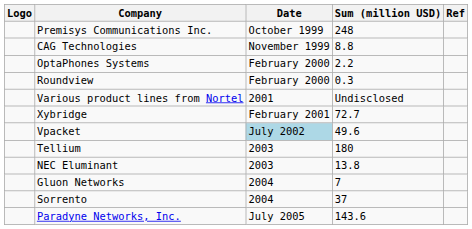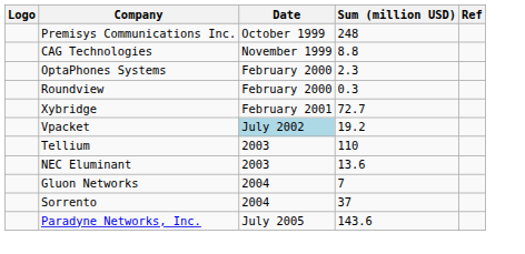 <table class="wikitable">
 <tr>
 <th>Logo</th>
 <th>Company</th>
 <th>Date</th>
 <th>Sum (million USD)</th>
 <th>Ref</th>
 </tr>
 <tr>
 <td></td>
 <td>Premisys Communications Inc.</td>
 <td>October 1999</td>
 <td>248</td>
 <td></td>
 </tr>
 <tr>
 <td></td>
 <td>CAG Technologies</td>
 <td>November 1999</td>
 <td>8.8</td>
 <td></td>
 </tr>
 <tr>
 <td></td>
 <td>OptaPhones Systems</td>
 <td>February 2000</td>
-<td>2.2</td>
+<td>2.3</td>
 <td></td>
 </tr>
 <tr>
 <td></td>
 <td>Roundview</td>
 <td>February 2000</td>
 <td>0.3</td>
-<td></td>
-</tr>
-<tr>
-<td></td>
-<td>Various product lines from <a href='#'>Nortel</a></td>
-<td>2001</td>
-<td>Undisclosed</td>
 <td></td>
 </tr>
 <tr>
 <td></td>
 <td>Xybridge</td>
 <td>February 2001</td>
 <td>72.7</td>
 <td></td>
 </tr>
 <tr>
 <td></td>
 <td>Vpacket</td>
 <td style="background: lightblue;">July 2002</td>
-<td>49.6</td>
+<td>19.2</td>
 <td></td>
 </tr>
 <tr>
 <td></td>
 <td>Tellium</td>
 <td>2003</td>
-<td>180</td>
+<td>110</td>
 <td></td>
 </tr>
 <tr>
 <td></td>
 <td>NEC Eluminant</td>
 <td>2003</td>
-<td>13.8</td>
+<td>13.6</td>
 <td></td>
 </tr>
 <tr>
 <td></td>
 <td>Gluon Networks</td>
 <td>2004</td>
 <td>7</td>
 <td></td>
 </tr>
 <tr>
 <td></td>
 <td>Sorrento</td>
 <td>2004</td>
 <td>37</td>
 <td></td>
 </tr>
 <tr>
 <td></td>
 <td><a href='#'>Paradyne Networks, Inc.</a></td>
 <td>July 2005</td>
 <td>143.6</td>
 <td></td>
 </tr>
 </table>
